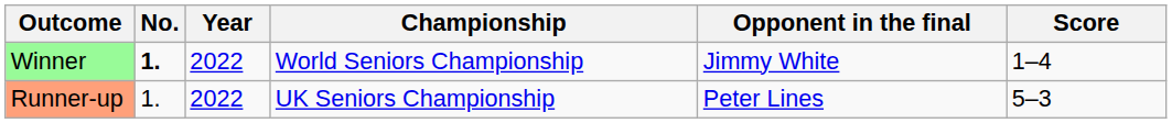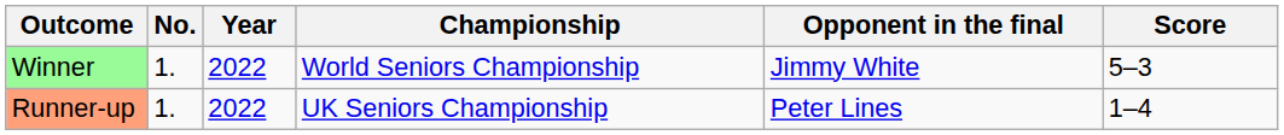 <table class="sortable wikitable">
 <tr>
 <th width="80">Outcome</th>
 <th width="20">No.</th>
 <th width="50">Year</th>
 <th width="280">Championship</th>
 <th width="200">Opponent in the final</th>
 <th width="100">Score</th>
 </tr>
 <tr>
 <td style="background:#98fb98;">Winner</td>
-<td><strong>1.</strong></td>
+<td>1.</td>
 <td><a href='#'>2022</a></td>
 <td><a href='#'>World Seniors Championship</a></td>
 <td> <a href='#'>Jimmy White</a></td>
-<td>1–4</td>
+<td>5–3</td>
 </tr>
 <tr>
 <td style="background:#ffa07a;">Runner-up</td>
 <td>1.</td>
 <td><a href='#'>2022</a></td>
 <td><a href='#'>UK Seniors Championship</a></td>
 <td> <a href='#'>Peter Lines</a></td>
-<td>5–3</td>
+<td>1–4</td>
 </tr>
 </table>
